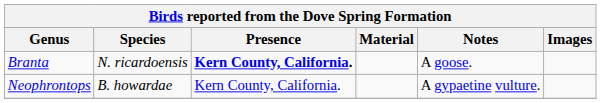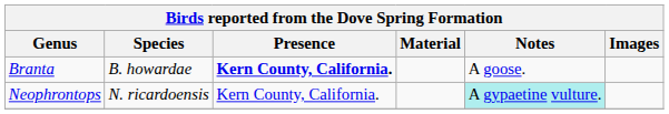 <table class="wikitable" align="center">
 <tr>
 <th colspan="6" align="center"><strong><a href='#'>Birds</a> reported from the Dove Spring Formation</strong></th>
 </tr>
 <tr>
 <th>Genus</th>
 <th>Species</th>
 <th>Presence</th>
 <th><strong>Material</strong></th>
 <th>Notes</th>
 <th>Images</th>
 </tr>
 <tr>
 <td><em><a href='#'>Branta</a></em></td>
-<td><em>N. ricardoensis</em></td>
+<td><em>B. howardae</em></td>
 <td><strong><a href='#'>Kern County, California</a>.</strong></td>
 <td></td>
 <td>A <a href='#'>goose</a>.</td>
 <td></td>
 </tr>
 <tr>
 <td><em><a href='#'>Neophrontops</a></em></td>
-<td><em>B. howardae</em></td>
+<td><em>N. ricardoensis</em></td>
 <td><a href='#'>Kern County, California</a>.</td>
 <td></td>
-<td>A <a href='#'>gypaetine</a> <a href='#'>vulture</a>.</td>
+<td style="background: paleturquoise;">A <a href='#'>gypaetine</a> <a href='#'>vulture</a>.</td>
 <td></td>
 </tr>
 <tr>
 </tr>
 </table>
